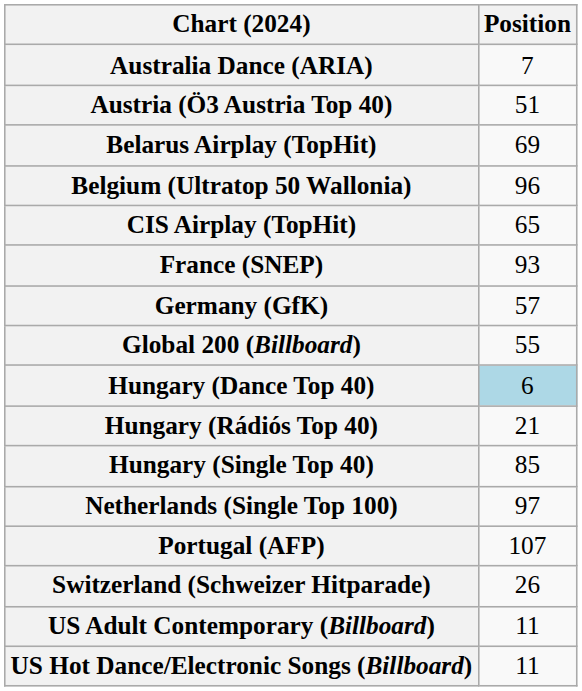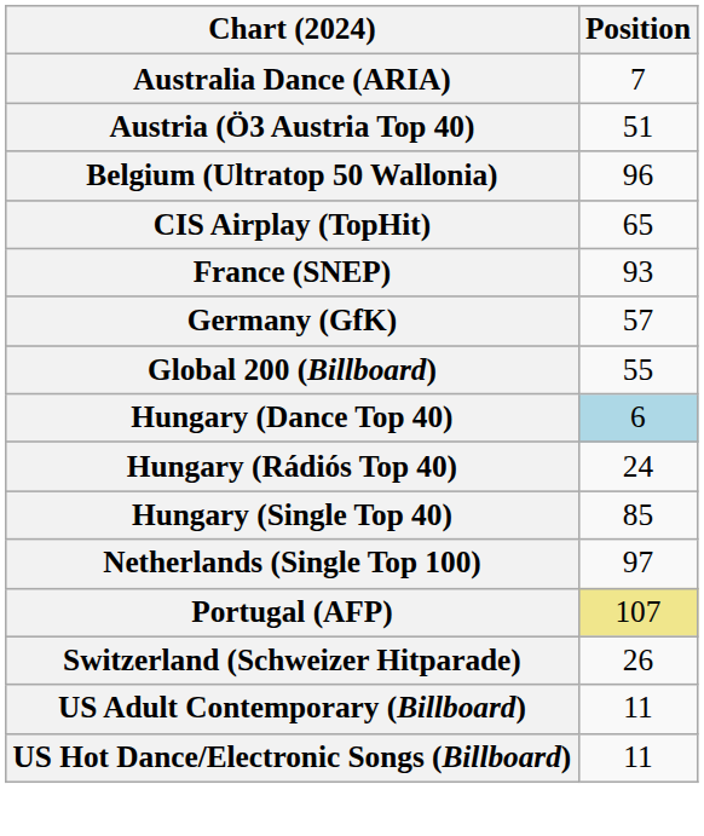 <table class="wikitable sortable plainrowheaders" style="text-align:center">
 <tr>
 <th scope="col">Chart (2024)</th>
 <th scope="col">Position</th>
 </tr>
 <tr>
 <th scope="row">Australia Dance (ARIA)</th>
 <td>7</td>
 </tr>
 <tr>
 <th scope="row">Austria (Ö3 Austria Top 40)</th>
 <td>51</td>
-</tr>
-<tr>
-<th scope="row">Belarus Airplay (TopHit)</th>
-<td>69</td>
 </tr>
 <tr>
 <th scope="row">Belgium (Ultratop 50 Wallonia)</th>
 <td>96</td>
 </tr>
 <tr>
 <th scope="row">CIS Airplay (TopHit)</th>
 <td>65</td>
 </tr>
 <tr>
 <th scope="row">France (SNEP)</th>
 <td>93</td>
 </tr>
 <tr>
 <th scope="row">Germany (GfK)</th>
 <td>57</td>
 </tr>
 <tr>
 <th scope="row">Global 200 (<em>Billboard</em>)</th>
 <td>55</td>
 </tr>
 <tr>
 <th scope="row">Hungary (Dance Top 40)</th>
 <td style="background: lightblue;">6</td>
 </tr>
 <tr>
 <th scope="row">Hungary (Rádiós Top 40)</th>
-<td>21</td>
+<td>24</td>
 </tr>
 <tr>
 <th scope="row">Hungary (Single Top 40)</th>
 <td>85</td>
 </tr>
 <tr>
 <th scope="row">Netherlands (Single Top 100)</th>
 <td>97</td>
 </tr>
 <tr>
 <th scope="row">Portugal (AFP)</th>
-<td>107</td>
+<td style="background: khaki;">107</td>
 </tr>
 <tr>
 <th scope="row">Switzerland (Schweizer Hitparade)</th>
 <td>26</td>
 </tr>
 <tr>
 <th scope="row">US Adult Contemporary (<em>Billboard</em>)</th>
 <td>11</td>
 </tr>
 <tr>
 <th scope="row">US Hot Dance/Electronic Songs (<em>Billboard</em>)</th>
 <td>11</td>
 </tr>
 </table>
